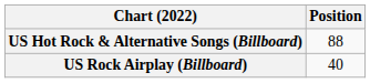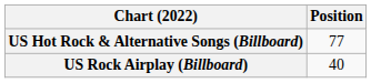 <table class="wikitable sortable plainrowheaders" style="text-align:center">
 <tr>
 <th scope="col">Chart (2022)</th>
 <th scope="col">Position</th>
 </tr>
 <tr>
 <th scope="row">US Hot Rock & Alternative Songs (<em>Billboard</em>)</th>
-<td>88</td>
+<td>77</td>
 </tr>
 <tr>
 <th scope="row">US Rock Airplay (<em>Billboard</em>)</th>
 <td>40</td>
 </tr>
 </table>
